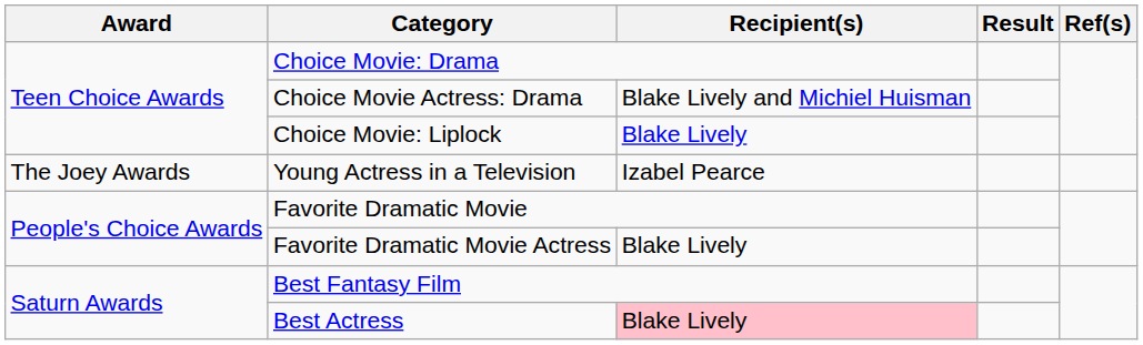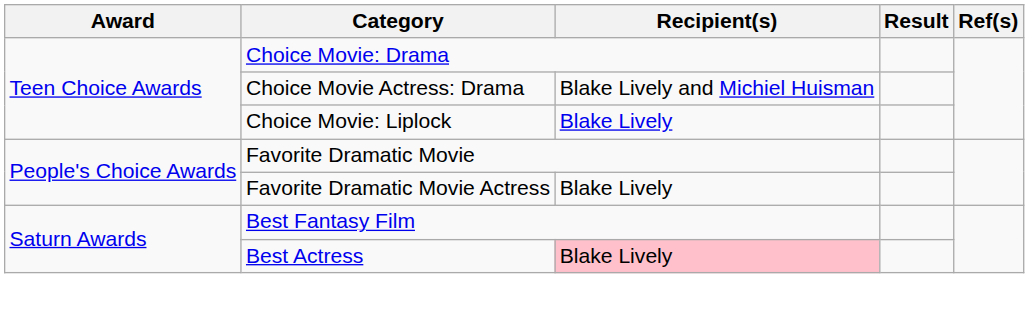 <table class="wikitable sortable">
 <tr>
 <th>Award</th>
 <th>Category</th>
 <th>Recipient(s)</th>
 <th>Result</th>
 <th>Ref(s)</th>
 </tr>
 <tr>
 <td rowspan="3"><a href='#'>Teen Choice Awards</a></td>
 <td colspan="2"><a href='#'>Choice Movie: Drama</a></td>
 <td></td>
 <td rowspan="3"></td>
 </tr>
 <tr>
 <td>Choice Movie Actress: Drama</td>
 <td>Blake Lively and <a href='#'>Michiel Huisman</a></td>
 <td></td>
 </tr>
 <tr>
 <td>Choice Movie: Liplock</td>
 <td><a href='#'>Blake Lively</a></td>
 <td></td>
 </tr>
 <tr>
-<td>The Joey Awards</td>
-<td>Young Actress in a Television</td>
-<td>Izabel Pearce</td>
-<td></td>
-<td></td>
-</tr>
-<tr>
 <td rowspan="2"><a href='#'>People's Choice Awards</a></td>
 <td colspan="2">Favorite Dramatic Movie</td>
 <td></td>
 <td rowspan="2"></td>
 </tr>
 <tr>
 <td>Favorite Dramatic Movie Actress</td>
 <td>Blake Lively</td>
 <td></td>
 </tr>
 <tr>
 <td rowspan="2"><a href='#'>Saturn Awards</a></td>
 <td colspan="2"><a href='#'>Best Fantasy Film</a></td>
 <td></td>
 <td rowspan="2"></td>
 </tr>
 <tr>
 <td><a href='#'>Best Actress</a></td>
 <td style="background: pink;">Blake Lively</td>
 <td></td>
 </tr>
 </table>
